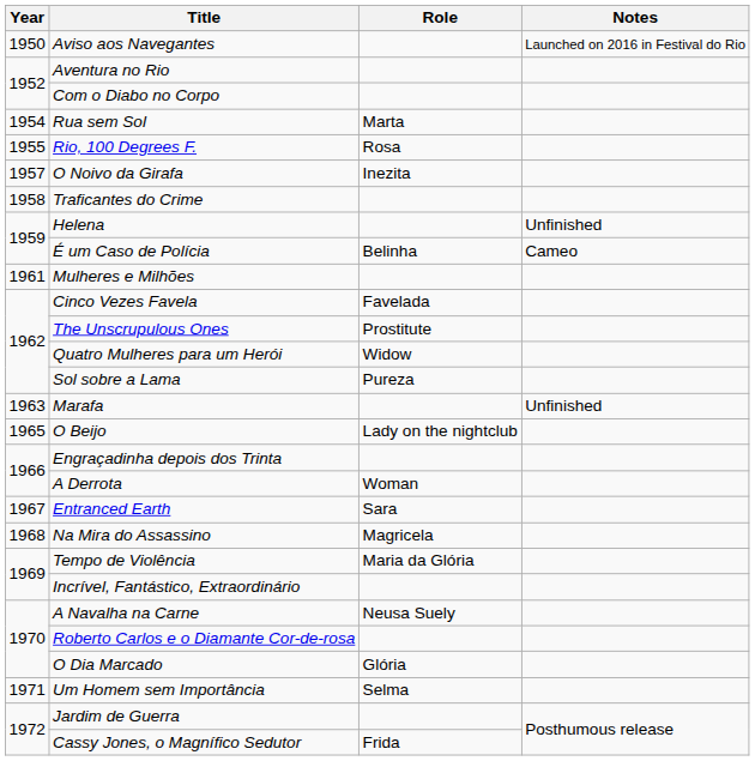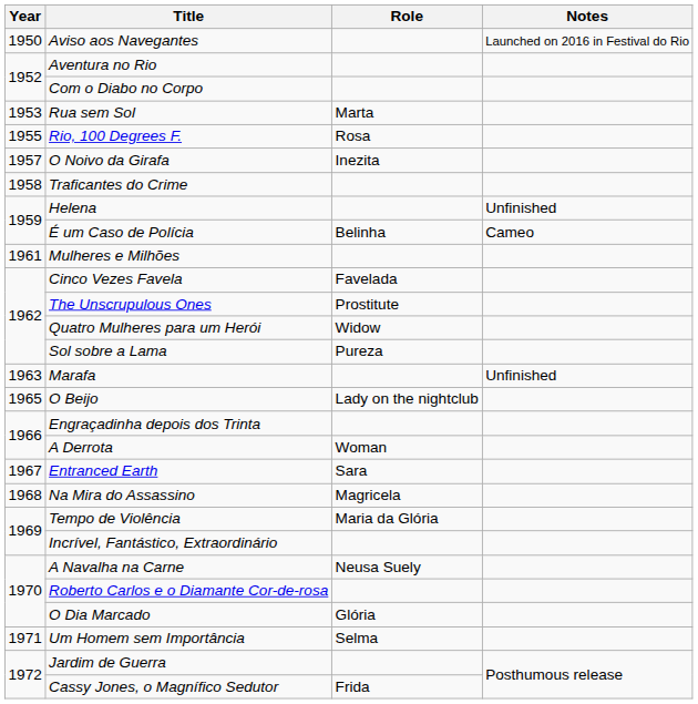 <table class="wikitable">
 <tr>
 <th>Year</th>
 <th>Title</th>
 <th>Role</th>
 <th>Notes</th>
 </tr>
 <tr>
 <td>1950</td>
 <td><em>Aviso aos Navegantes</em></td>
 <td></td>
 <td><small>Launched on 2016 in Festival do Rio</small></td>
 </tr>
 <tr>
 <td rowspan="2">1952</td>
 <td><em>Aventura no Rio</em></td>
 <td></td>
 <td></td>
 </tr>
 <tr>
 <td><em>Com o Diabo no Corpo</em></td>
 <td></td>
 <td></td>
 </tr>
 <tr>
-<td>1954</td>
+<td>1953</td>
 <td><em>Rua sem Sol</em></td>
 <td>Marta</td>
 <td></td>
 </tr>
 <tr>
 <td>1955</td>
 <td><em><a href='#'>Rio, 100 Degrees F.</a></em></td>
 <td>Rosa</td>
 <td></td>
 </tr>
 <tr>
 <td>1957</td>
 <td><em>O Noivo da Girafa</em></td>
 <td>Inezita</td>
 <td></td>
 </tr>
 <tr>
 <td>1958</td>
 <td><em>Traficantes do Crime</em></td>
 <td></td>
 <td></td>
 </tr>
 <tr>
 <td rowspan="2">1959</td>
 <td><em>Helena</em></td>
 <td></td>
 <td>Unfinished</td>
 </tr>
 <tr>
 <td><em>É um Caso de Polícia</em></td>
 <td>Belinha</td>
 <td> Cameo</td>
 </tr>
 <tr>
 <td>1961</td>
 <td><em>Mulheres e Milhões</em></td>
 <td></td>
 <td></td>
 </tr>
 <tr>
 <td rowspan="4">1962</td>
 <td><em>Cinco Vezes Favela</em></td>
 <td>Favelada</td>
 <td></td>
 </tr>
 <tr>
 <td><em><a href='#'>The Unscrupulous Ones</a></em></td>
 <td>Prostitute</td>
 <td></td>
 </tr>
 <tr>
 <td><em>Quatro Mulheres para um Herói</em></td>
 <td>Widow</td>
 <td></td>
 </tr>
 <tr>
 <td><em>Sol sobre a Lama</em></td>
 <td>Pureza</td>
 <td></td>
 </tr>
 <tr>
 <td>1963</td>
 <td><em>Marafa</em></td>
 <td></td>
 <td>Unfinished</td>
 </tr>
 <tr>
 <td>1965</td>
 <td><em>O Beijo</em></td>
 <td>Lady on the nightclub</td>
 <td></td>
 </tr>
 <tr>
 <td rowspan="2">1966</td>
 <td><em>Engraçadinha depois dos Trinta</em></td>
 <td></td>
 <td></td>
 </tr>
 <tr>
 <td><em>A Derrota</em></td>
 <td>Woman</td>
 <td></td>
 </tr>
 <tr>
 <td>1967</td>
 <td><em><a href='#'>Entranced Earth</a></em></td>
 <td>Sara</td>
 <td></td>
 </tr>
 <tr>
 <td>1968</td>
 <td><em>Na Mira do Assassino</em></td>
 <td>Magricela</td>
 <td></td>
 </tr>
 <tr>
 <td rowspan="2">1969</td>
 <td><em>Tempo de Violência</em></td>
 <td>Maria da Glória</td>
 <td></td>
 </tr>
 <tr>
 <td><em>Incrível, Fantástico, Extraordinário</em></td>
 <td></td>
 <td></td>
 </tr>
 <tr>
 <td rowspan="3">1970</td>
 <td><em>A Navalha na Carne</em></td>
 <td>Neusa Suely</td>
 <td></td>
 </tr>
 <tr>
 <td><em><a href='#'>Roberto Carlos e o Diamante Cor-de-rosa</a></em></td>
 <td></td>
 <td></td>
 </tr>
 <tr>
 <td><em>O Dia Marcado</em></td>
 <td>Glória</td>
 <td></td>
 </tr>
 <tr>
 <td>1971</td>
 <td><em>Um Homem sem Importância</em></td>
 <td>Selma</td>
 <td></td>
 </tr>
 <tr>
 <td rowspan="2">1972</td>
 <td><em>Jardim de Guerra</em></td>
 <td></td>
 <td rowspan="2">Posthumous release</td>
 </tr>
 <tr>
 <td><em>Cassy Jones, o Magnífico Sedutor</em></td>
 <td>Frida</td>
 </tr>
 </table>
